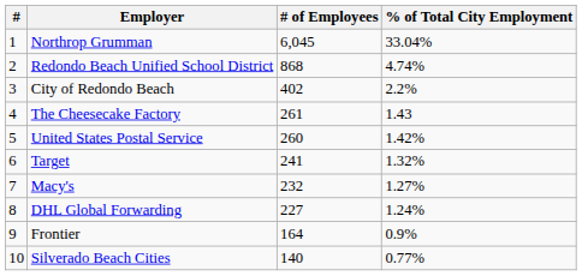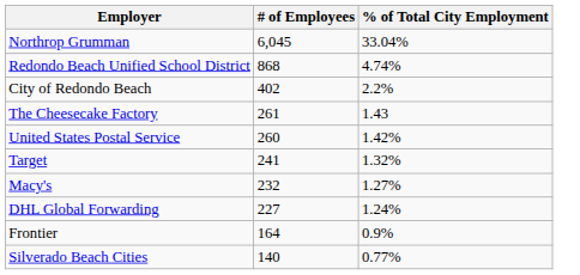 <table class="wikitable">
 <tr>
-<th>#</th>
 <th>Employer</th>
 <th># of Employees</th>
 <th>% of Total City Employment</th>
 </tr>
 <tr>
-<td>1</td>
 <td><a href='#'>Northrop Grumman</a></td>
 <td>6,045</td>
 <td>33.04%</td>
 </tr>
 <tr>
-<td>2</td>
 <td><a href='#'>Redondo Beach Unified School District</a></td>
 <td>868</td>
 <td>4.74%</td>
 </tr>
 <tr>
-<td>3</td>
 <td>City of Redondo Beach</td>
 <td>402</td>
 <td>2.2%</td>
 </tr>
 <tr>
-<td>4</td>
 <td><a href='#'>The Cheesecake Factory</a></td>
 <td>261</td>
 <td>1.43</td>
 </tr>
 <tr>
-<td>5</td>
 <td><a href='#'>United States Postal Service</a></td>
 <td>260</td>
 <td>1.42%</td>
 </tr>
 <tr>
-<td>6</td>
 <td><a href='#'>Target</a></td>
 <td>241</td>
 <td>1.32%</td>
 </tr>
 <tr>
-<td>7</td>
 <td><a href='#'>Macy's</a></td>
 <td>232</td>
 <td>1.27%</td>
 </tr>
 <tr>
-<td>8</td>
 <td><a href='#'>DHL Global Forwarding</a></td>
 <td>227</td>
 <td>1.24%</td>
 </tr>
 <tr>
-<td>9</td>
 <td>Frontier</td>
 <td>164</td>
 <td>0.9%</td>
 </tr>
 <tr>
-<td>10</td>
 <td><a href='#'>Silverado Beach Cities</a></td>
 <td>140</td>
 <td>0.77%</td>
 </tr>
 </table>
